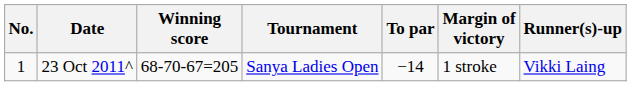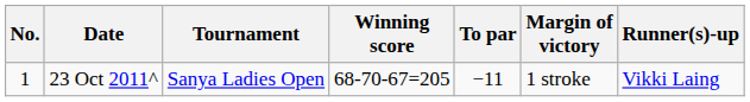 <table class="wikitable" style="font-size:95%;">
 <tr>
 <th>No.</th>
 <th>Date</th>
+<th>Tournament</th>
 <th>Winning<br>score</th>
-<th>Tournament</th>
 <th>To par</th>
 <th>Margin of<br>victory</th>
 <th>Runner(s)-up</th>
 </tr>
 <tr>
 <td align=center>1</td>
 <td align=right>23 Oct <a href='#'>2011</a>^</td>
+<td><a href='#'>Sanya Ladies Open</a></td>
 <td align=right>68-70-67=205</td>
-<td><a href='#'>Sanya Ladies Open</a></td>
-<td align=center>−14</td>
+<td align=center>−11</td>
 <td>1 stroke</td>
 <td> <a href='#'>Vikki Laing</a></td>
 </tr>
 </table>
